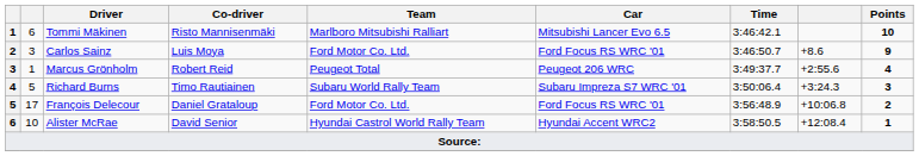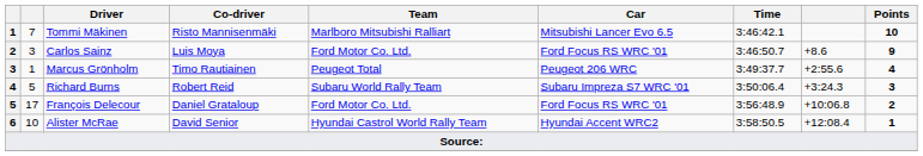 <table class="wikitable" width=85% style="font-size: 85%;">
 <tr>
 <th></th>
 <th></th>
 <th>Driver</th>
 <th>Co-driver</th>
 <th>Team</th>
 <th>Car</th>
 <th>Time</th>
 <th></th>
 <th>Points</th>
 </tr>
 <tr>
 <th>1</th>
-<td align="center">6</td>
+<td align="center">7</td>
 <td> <a href='#'>Tommi Mäkinen</a></td>
 <td> <a href='#'>Risto Mannisenmäki</a></td>
 <td> <a href='#'>Marlboro Mitsubishi Ralliart</a></td>
 <td><a href='#'>Mitsubishi Lancer Evo 6.5</a></td>
 <td>3:46:42.1</td>
 <td></td>
 <td align="center"><strong>10</strong></td>
 </tr>
 <tr>
 <th>2</th>
 <td align="center">3</td>
 <td> <a href='#'>Carlos Sainz</a></td>
 <td> <a href='#'>Luis Moya</a></td>
 <td> <a href='#'>Ford Motor Co. Ltd.</a></td>
 <td><a href='#'>Ford Focus RS WRC '01</a></td>
 <td>3:46:50.7</td>
 <td>+8.6</td>
 <td align="center"><strong>9</strong></td>
 </tr>
 <tr>
 <th>3</th>
 <td align="center">1</td>
 <td> <a href='#'>Marcus Grönholm</a></td>
-<td> <a href='#'>Robert Reid</a></td>
+<td> <a href='#'>Timo Rautiainen</a></td>
 <td> <a href='#'>Peugeot Total</a></td>
 <td><a href='#'>Peugeot 206 WRC</a></td>
 <td>3:49:37.7</td>
 <td>+2:55.6</td>
 <td align="center"><strong>4</strong></td>
 </tr>
 <tr>
 <th>4</th>
 <td align="center">5</td>
 <td> <a href='#'>Richard Burns</a></td>
-<td> <a href='#'>Timo Rautiainen</a></td>
+<td> <a href='#'>Robert Reid</a></td>
 <td> <a href='#'>Subaru World Rally Team</a></td>
 <td><a href='#'>Subaru Impreza S7 WRC '01</a></td>
 <td>3:50:06.4</td>
 <td>+3:24.3</td>
 <td align="center"><strong>3</strong></td>
 </tr>
 <tr>
 <th>5</th>
 <td align="center">17</td>
 <td> <a href='#'>François Delecour</a></td>
 <td> <a href='#'>Daniel Grataloup</a></td>
 <td> <a href='#'>Ford Motor Co. Ltd.</a></td>
 <td><a href='#'>Ford Focus RS WRC '01</a></td>
 <td>3:56:48.9</td>
 <td>+10:06.8</td>
 <td align="center"><strong>2</strong></td>
 </tr>
 <tr>
 <th>6</th>
 <td align="center">10</td>
 <td> <a href='#'>Alister McRae</a></td>
 <td> <a href='#'>David Senior</a></td>
 <td> <a href='#'>Hyundai Castrol World Rally Team</a></td>
 <td><a href='#'>Hyundai Accent WRC2</a></td>
 <td>3:58:50.5</td>
 <td>+12:08.4</td>
 <td align="center"><strong>1</strong></td>
 </tr>
 <tr>
 <td style="background-color:#EAECF0; text-align:center" colspan="9"><strong>Source:</strong></td>
 </tr>
 <tr>
 </tr>
 </table>
